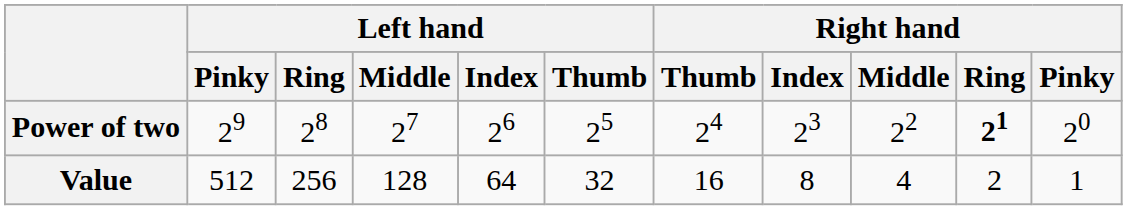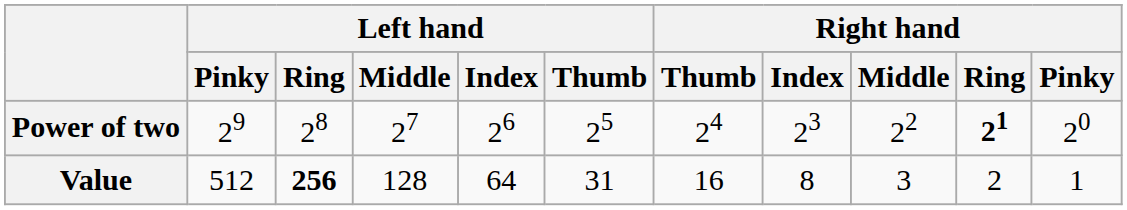 <table class="wikitable" style="text-align:center">
 <tr>
 <th rowspan=2></th>
 <th colspan=5>Left hand</th>
 <th colspan=5>Right hand</th>
 </tr>
 <tr>
 <th>Pinky</th>
 <th>Ring</th>
 <th>Middle</th>
 <th>Index</th>
 <th>Thumb</th>
 <th>Thumb</th>
 <th>Index</th>
 <th>Middle</th>
 <th>Ring</th>
 <th>Pinky</th>
 </tr>
 <tr>
 <th>Power of two</th>
 <td>2<sup>9</sup></td>
 <td>2<sup>8</sup></td>
 <td>2<sup>7</sup></td>
 <td>2<sup>6</sup></td>
 <td>2<sup>5</sup></td>
 <td>2<sup>4</sup></td>
 <td>2<sup>3</sup></td>
 <td>2<sup>2</sup></td>
 <td><strong>2<sup>1</sup></strong></td>
 <td>2<sup>0</sup></td>
 </tr>
 <tr>
 <th>Value</th>
 <td>512</td>
-<td>256</td>
+<td><strong>256</strong></td>
 <td>128</td>
 <td>64</td>
-<td>32</td>
+<td>31</td>
 <td>16</td>
 <td>8</td>
-<td>4</td>
+<td>3</td>
 <td>2</td>
 <td>1</td>
 </tr>
 </table>
